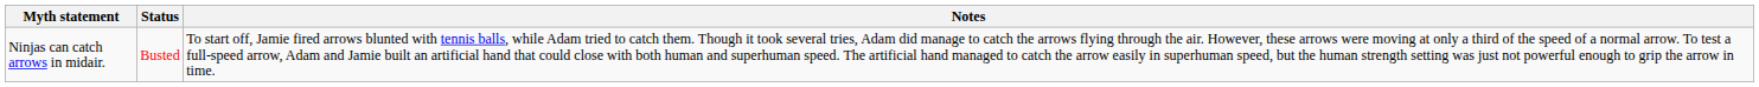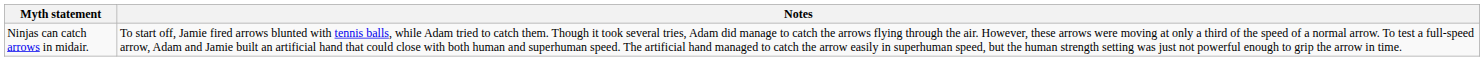 <table class="wikitable plainrowheaders">
 <tr>
 <th>Myth statement</th>
-<th>Status</th>
 <th>Notes</th>
 </tr>
 <tr>
 <td>Ninjas can catch <a href='#'>arrows</a> in midair.</td>
-<td style="color:red">Busted</td>
 <td>To start off, Jamie fired arrows blunted with <a href='#'>tennis balls</a>, while Adam tried to catch them. Though it took several tries, Adam did manage to catch the arrows flying through the air. However, these arrows were moving at only a third of the speed of a normal arrow. To test a full-speed arrow, Adam and Jamie built an artificial hand that could close with both human and superhuman speed. The artificial hand managed to catch the arrow easily in superhuman speed, but the human strength setting was just not powerful enough to grip the arrow in time.</td>
 </tr>
 </table>
